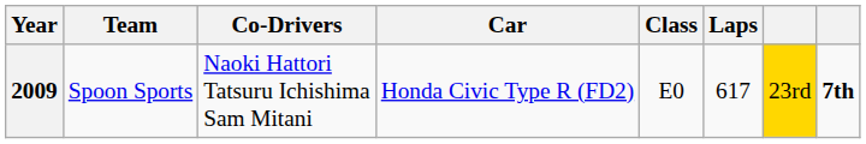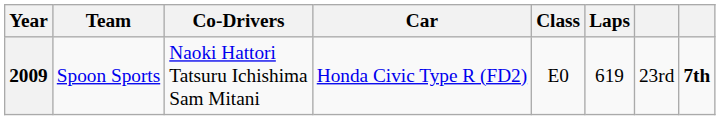 <table class="wikitable" style="text-align:center; font-size:90%">
 <tr>
 <th>Year</th>
 <th>Team</th>
 <th>Co-Drivers</th>
 <th>Car</th>
 <th>Class</th>
 <th>Laps</th>
 <th></th>
 <th></th>
 </tr>
 <tr>
 <th>2009</th>
 <td align="left"> <a href='#'>Spoon Sports</a></td>
 <td align="left"> <a href='#'>Naoki Hattori</a><br> Tatsuru Ichishima<br> Sam Mitani</td>
 <td align="left"><a href='#'>Honda Civic Type R (FD2)</a></td>
 <td>E0</td>
-<td>617</td>
-<td style="background: gold;">23rd</td>
+<td>619</td>
+<td>23rd</td>
 <td><strong>7th</strong></td>
 </tr>
 </table>
